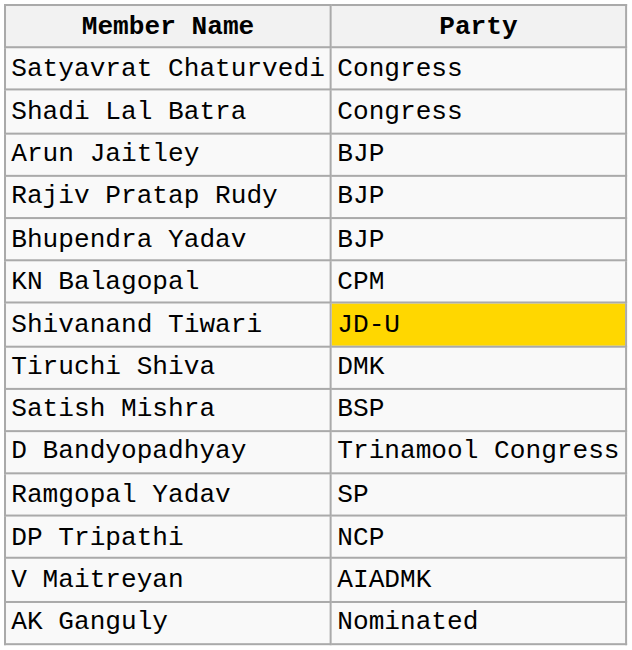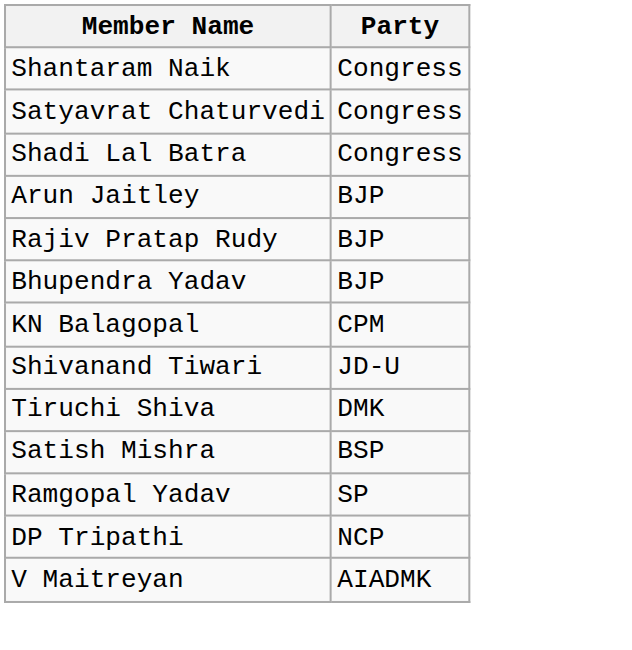 <table class="wikitable sortable floatright">
 <tr>
 <th>Member Name</th>
 <th>Party</th>
+</tr>
+<tr style="text-align:left;">
+<td>Shantaram Naik</td>
+<td>Congress</td>
 </tr>
 <tr style="text-align:left;">
 <td>Satyavrat Chaturvedi</td>
 <td>Congress</td>
 </tr>
 <tr style="text-align:left;">
 <td>Shadi Lal Batra</td>
 <td>Congress</td>
 </tr>
 <tr style="text-align:left;">
 <td>Arun Jaitley</td>
 <td>BJP</td>
 </tr>
 <tr style="text-align:left;">
 <td>Rajiv Pratap Rudy</td>
 <td>BJP</td>
 </tr>
 <tr style="text-align:left;">
 <td>Bhupendra Yadav</td>
 <td>BJP</td>
 </tr>
 <tr style="text-align:left;">
 <td>KN Balagopal</td>
 <td>CPM</td>
 </tr>
 <tr style="text-align:left;">
 <td>Shivanand Tiwari</td>
-<td style="background: gold;">JD-U</td>
+<td>JD-U</td>
 </tr>
 <tr style="text-align:left;">
 <td>Tiruchi Shiva</td>
 <td>DMK</td>
 </tr>
 <tr style="text-align:left;">
 <td>Satish Mishra</td>
 <td>BSP</td>
-</tr>
-<tr style="text-align:left;">
-<td>D Bandyopadhyay</td>
-<td>Trinamool Congress</td>
 </tr>
 <tr style="text-align:left;">
 <td>Ramgopal Yadav</td>
 <td>SP</td>
 </tr>
 <tr style="text-align:left;">
 <td>DP Tripathi</td>
 <td>NCP</td>
 </tr>
 <tr style="text-align:left;">
 <td>V Maitreyan</td>
 <td>AIADMK</td>
 </tr>
-<tr style="text-align:left;">
-<td>AK Ganguly</td>
-<td>Nominated</td>
-</tr>
 </table>
